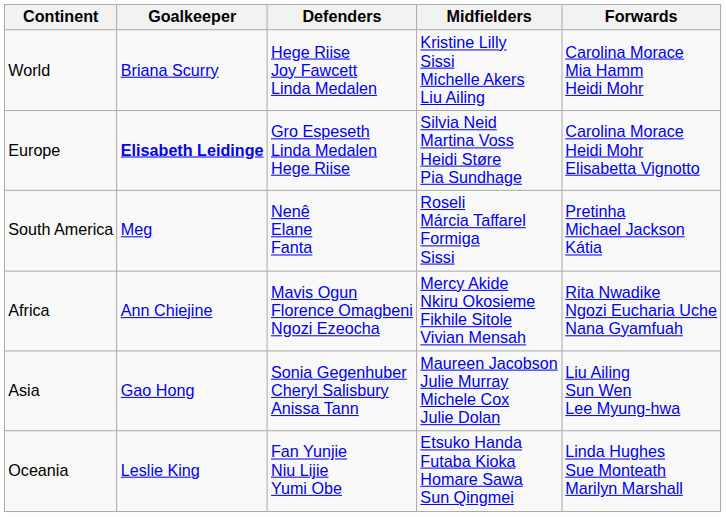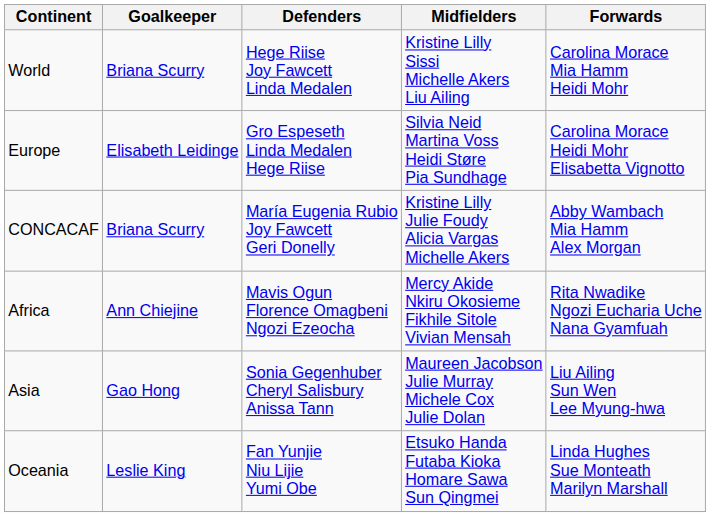 <table class="wikitable">
 <tr>
 <th>Continent</th>
 <th>Goalkeeper</th>
 <th>Defenders</th>
 <th>Midfielders</th>
 <th>Forwards</th>
 </tr>
 <tr>
 <td>World</td>
 <td> <a href='#'>Briana Scurry</a></td>
 <td> <a href='#'>Hege Riise</a><br> <a href='#'>Joy Fawcett</a><br> <a href='#'>Linda Medalen</a></td>
 <td> <a href='#'>Kristine Lilly</a><br> <a href='#'>Sissi</a><br> <a href='#'>Michelle Akers</a><br> <a href='#'>Liu Ailing</a></td>
 <td> <a href='#'>Carolina Morace</a><br> <a href='#'>Mia Hamm</a><br> <a href='#'>Heidi Mohr</a></td>
 </tr>
 <tr>
 <td>Europe</td>
-<td><strong> <a href='#'>Elisabeth Leidinge</a></strong></td>
+<td> <a href='#'>Elisabeth Leidinge</a></td>
 <td> <a href='#'>Gro Espeseth</a><br> <a href='#'>Linda Medalen</a><br> <a href='#'>Hege Riise</a></td>
 <td> <a href='#'>Silvia Neid</a><br> <a href='#'>Martina Voss</a><br> <a href='#'>Heidi Støre</a><br> <a href='#'>Pia Sundhage</a></td>
 <td> <a href='#'>Carolina Morace</a><br> <a href='#'>Heidi Mohr</a><br> <a href='#'>Elisabetta Vignotto</a></td>
 </tr>
 <tr>
-<td>South America</td>
-<td> <a href='#'>Meg</a></td>
-<td> <a href='#'>Nenê</a><br> <a href='#'>Elane</a><br> <a href='#'>Fanta</a></td>
-<td> <a href='#'>Roseli</a><br> <a href='#'>Márcia Taffarel</a><br> <a href='#'>Formiga</a><br> <a href='#'>Sissi</a></td>
-<td> <a href='#'>Pretinha</a><br> <a href='#'>Michael Jackson</a><br> <a href='#'>Kátia</a></td>
+<td>CONCACAF</td>
+<td> <a href='#'>Briana Scurry</a></td>
+<td> <a href='#'>María Eugenia Rubio</a><br> <a href='#'>Joy Fawcett</a><br> <a href='#'>Geri Donelly</a></td>
+<td> <a href='#'>Kristine Lilly</a><br> <a href='#'>Julie Foudy</a><br> <a href='#'>Alicia Vargas</a><br> <a href='#'>Michelle Akers</a></td>
+<td> <a href='#'>Abby Wambach</a><br> <a href='#'>Mia Hamm</a><br> <a href='#'>Alex Morgan</a></td>
 </tr>
 <tr>
 <td>Africa</td>
 <td> <a href='#'>Ann Chiejine</a></td>
 <td> <a href='#'>Mavis Ogun</a><br> <a href='#'>Florence Omagbeni</a><br> <a href='#'>Ngozi Ezeocha</a></td>
 <td> <a href='#'>Mercy Akide</a><br> <a href='#'>Nkiru Okosieme</a><br> <a href='#'>Fikhile Sitole</a><br> <a href='#'>Vivian Mensah</a></td>
 <td> <a href='#'>Rita Nwadike</a><br> <a href='#'>Ngozi Eucharia Uche</a><br> <a href='#'>Nana Gyamfuah</a></td>
 </tr>
 <tr>
 <td>Asia</td>
 <td> <a href='#'>Gao Hong</a></td>
 <td> <a href='#'>Sonia Gegenhuber</a><br> <a href='#'>Cheryl Salisbury</a><br> <a href='#'>Anissa Tann</a></td>
 <td> <a href='#'>Maureen Jacobson</a><br> <a href='#'>Julie Murray</a><br> <a href='#'>Michele Cox</a><br> <a href='#'>Julie Dolan</a></td>
 <td> <a href='#'>Liu Ailing</a><br> <a href='#'>Sun Wen</a><br> <a href='#'>Lee Myung-hwa</a></td>
 </tr>
 <tr>
 <td>Oceania</td>
 <td> <a href='#'>Leslie King</a></td>
 <td> <a href='#'>Fan Yunjie</a> <br> <a href='#'>Niu Lijie</a><br> <a href='#'>Yumi Obe</a></td>
 <td> <a href='#'>Etsuko Handa</a><br> <a href='#'>Futaba Kioka</a><br> <a href='#'>Homare Sawa</a><br> <a href='#'>Sun Qingmei</a></td>
 <td> <a href='#'>Linda Hughes</a><br> <a href='#'>Sue Monteath</a><br> <a href='#'>Marilyn Marshall</a></td>
 </tr>
 </table>
